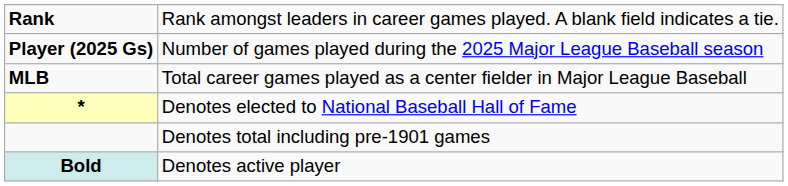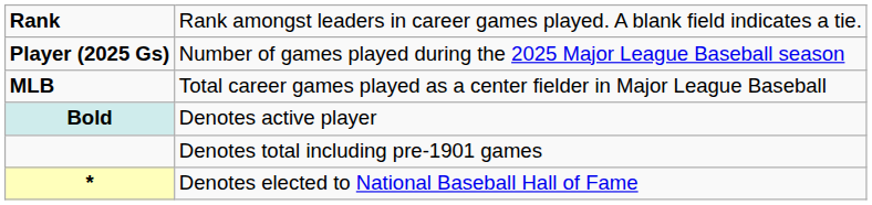 <table class="wikitable" style="font-size:100%;">
 <tr>
 <td><strong>Rank</strong></td>
 <td>Rank amongst leaders in career games played. A blank field indicates a tie.</td>
 </tr>
 <tr>
 <td><strong>Player (2025 Gs)</strong></td>
 <td>Number of games played during the <a href='#'>2025 Major League Baseball season</a></td>
 </tr>
 <tr>
 <td><strong>MLB</strong></td>
 <td>Total career games played as a center fielder in Major League Baseball</td>
 </tr>
 <tr>
-<th scope="row" style="background-color:#ffffbb">*</th>
-<td>Denotes elected to <a href='#'>National Baseball Hall of Fame</a> <br></td>
+<th scope="row" style="background:#cfecec;"><strong>Bold</strong></th>
+<td>Denotes active player<br></td>
 </tr>
 <tr>
 <td></td>
 <td>Denotes total including pre-1901 games</td>
 </tr>
 <tr>
-<th scope="row" style="background:#cfecec;"><strong>Bold</strong></th>
-<td>Denotes active player<br></td>
+<th scope="row" style="background-color:#ffffbb">*</th>
+<td>Denotes elected to <a href='#'>National Baseball Hall of Fame</a> <br></td>
 </tr>
 </table>
